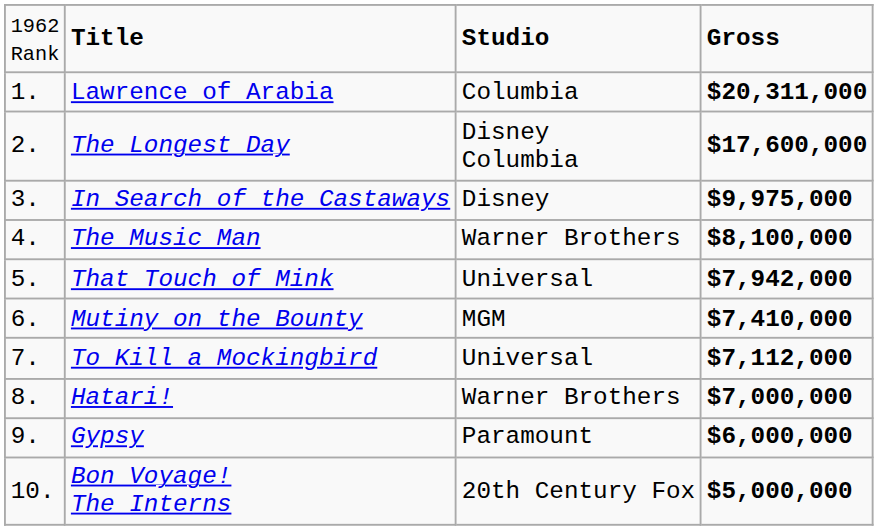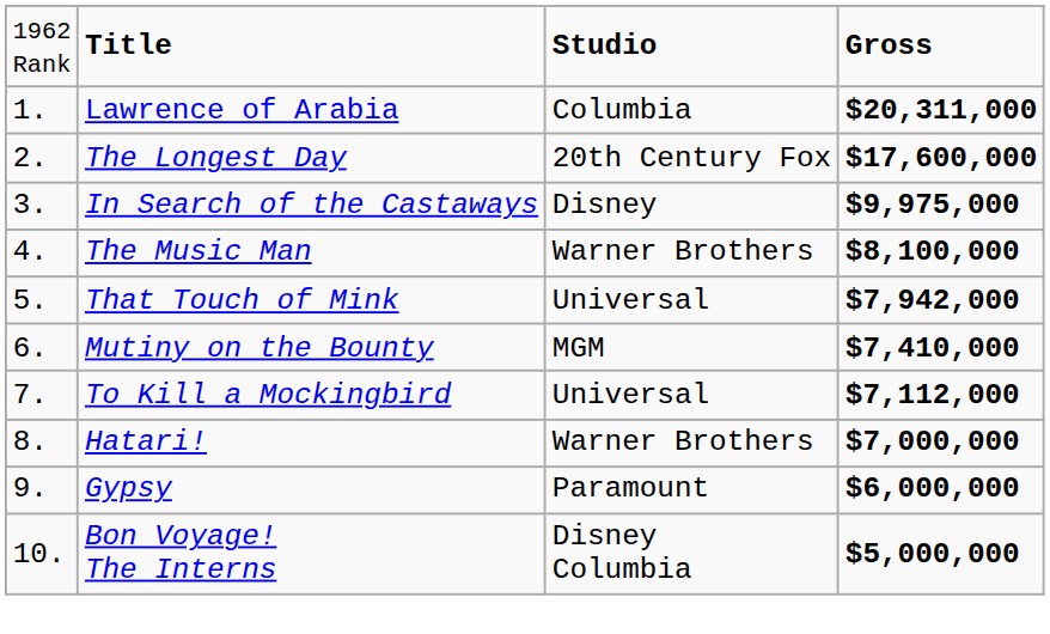 <table class="wikitable">
 <tr>
 <td rowspan="1"><small>1962<br>Rank</small></td>
 <td rowspan="1"><strong>Title</strong></td>
 <td rowspan="1"><strong>Studio</strong></td>
 <td rowspan="1"><strong>Gross</strong></td>
 </tr>
 <tr>
 <td>1.</td>
 <td><a href='#'>Lawrence of Arabia</a></td>
 <td>Columbia</td>
 <td><strong>$20,311,000</strong></td>
 </tr>
 <tr>
 <td>2.</td>
 <td><em><a href='#'>The Longest Day</a></em></td>
-<td>Disney<br>Columbia</td>
+<td>20th Century Fox</td>
 <td><strong>$17,600,000</strong></td>
 </tr>
 <tr>
 <td>3.</td>
 <td><em><a href='#'>In Search of the Castaways</a></em></td>
 <td>Disney</td>
 <td><strong>$9,975,000</strong></td>
 </tr>
 <tr>
 <td>4.</td>
 <td><em><a href='#'>The Music Man</a></em></td>
 <td>Warner Brothers</td>
 <td><strong>$8,100,000</strong></td>
 </tr>
 <tr>
 <td>5.</td>
 <td><em><a href='#'>That Touch of Mink</a></em></td>
 <td>Universal</td>
 <td><strong>$7,942,000</strong></td>
 </tr>
 <tr>
 <td>6.</td>
 <td><em><a href='#'>Mutiny on the Bounty</a></em></td>
 <td>MGM</td>
 <td><strong>$7,410,000</strong></td>
 </tr>
 <tr>
 <td>7.</td>
 <td><em><a href='#'>To Kill a Mockingbird</a></em></td>
 <td>Universal</td>
 <td><strong>$7,112,000</strong></td>
 </tr>
 <tr>
 <td>8.</td>
 <td><em><a href='#'>Hatari!</a></em></td>
 <td>Warner Brothers</td>
 <td><strong>$7,000,000</strong></td>
 </tr>
 <tr>
 <td>9.</td>
 <td><em><a href='#'>Gypsy</a></em></td>
 <td>Paramount</td>
 <td><strong>$6,000,000</strong></td>
 </tr>
 <tr>
 <td>10.</td>
 <td><em><a href='#'>Bon Voyage!</a></em><br><em><a href='#'>The Interns</a></em></td>
-<td>20th Century Fox</td>
+<td>Disney<br>Columbia</td>
 <td><strong>$5,000,000</strong></td>
 </tr>
 </table>
